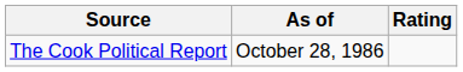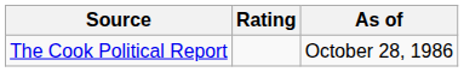 <table class="wikitable" style="text-align:center">
 <tr>
 <th>Source</th>
+<th>Rating</th>
 <th>As of</th>
-<th>Rating</th>
 </tr>
 <tr>
 <td align="left"><a href='#'>The Cook Political Report</a></td>
+<td></td>
 <td>October 28, 1986</td>
-<td></td>
 </tr>
 </table>
